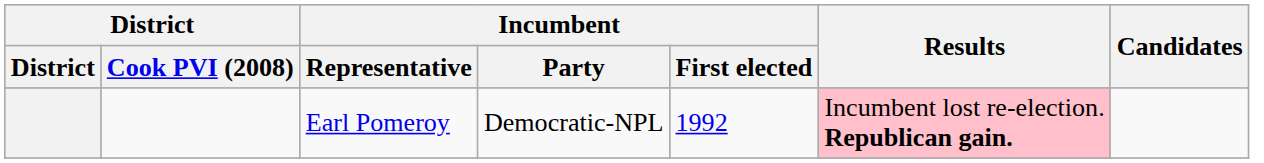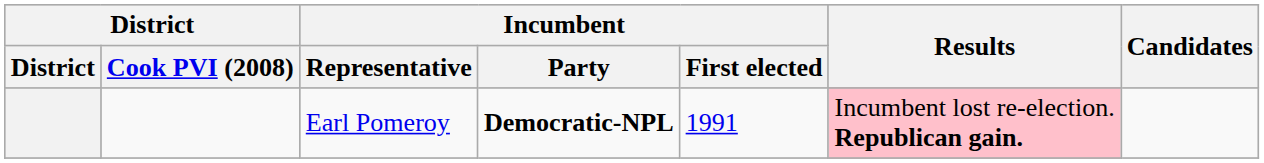 <table class=wikitable>
 <tr>
 <th colspan=2>District</th>
 <th colspan=3>Incumbent</th>
 <th rowspan=2>Results</th>
 <th rowspan=2>Candidates</th>
 </tr>
 <tr valign=bottom>
 <th>District</th>
 <th><a href='#'>Cook PVI</a> (2008)</th>
 <th>Representative</th>
 <th>Party</th>
 <th>First elected</th>
 </tr>
 <tr>
 <th></th>
 <td></td>
 <td><a href='#'>Earl Pomeroy</a></td>
-<td>Democratic-NPL</td>
-<td><a href='#'>1992</a></td>
+<td><strong>Democratic-NPL</strong></td>
+<td><a href='#'>1991</a></td>
 <td style="background: pink;">Incumbent lost re-election.<br><strong>Republican gain.</strong></td>
 <td nowrap></td>
 </tr>
 </table>
